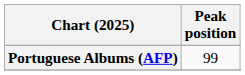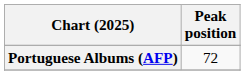 <table class="wikitable sortable plainrowheaders" style="text-align:center;">
 <tr>
 <th scope="col">Chart (2025)</th>
 <th scope="col">Peak<br>position</th>
 </tr>
 <tr>
 </tr>
 <tr>
 </tr>
 <tr>
 </tr>
 <tr>
 </tr>
 <tr>
 </tr>
 <tr>
 <th scope="row">Portuguese Albums (<a href='#'>AFP</a>)</th>
-<td>99</td>
+<td>72</td>
 </tr>
 <tr>
 </tr>
 <tr>
 </tr>
 <tr>
 </tr>
 <tr>
 </tr>
 <tr>
 </tr>
 <tr>
 </tr>
 </table>
